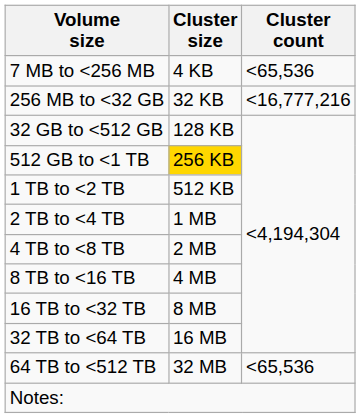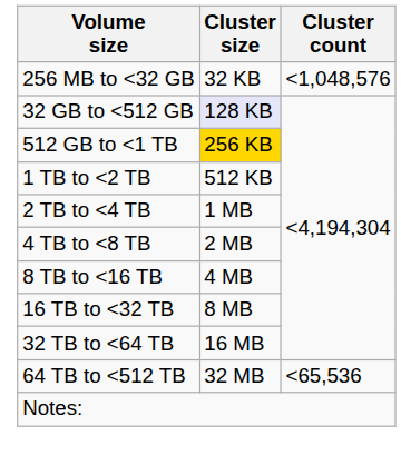 <table class="wikitable" style="float:right; margin:10px;">
 <tr>
 <th>Volume<br>size</th>
 <th>Cluster<br>size</th>
 <th>Cluster<br>count</th>
 </tr>
 <tr>
-<td>7 MB to <256 MB</td>
-<td>4 KB</td>
-<td><65,536</td>
-</tr>
-<tr>
 <td>256 MB to <32 GB</td>
 <td>32 KB</td>
-<td><16,777,216</td>
+<td><1,048,576</td>
 </tr>
 <tr>
 <td>32 GB to <512 GB</td>
-<td>128 KB</td>
+<td style="background: lavender;">128 KB</td>
 <td rowspan="8"><4,194,304</td>
 </tr>
 <tr>
 <td>512 GB to <1 TB</td>
 <td style="background: gold;">256 KB</td>
 </tr>
 <tr>
 <td>1 TB to <2 TB</td>
 <td>512 KB</td>
 </tr>
 <tr>
 <td>2 TB to <4 TB</td>
 <td>1 MB</td>
 </tr>
 <tr>
 <td>4 TB to <8 TB</td>
 <td>2 MB</td>
 </tr>
 <tr>
 <td>8 TB to <16 TB</td>
 <td>4 MB</td>
 </tr>
 <tr>
 <td>16 TB to <32 TB</td>
 <td>8 MB</td>
 </tr>
 <tr>
 <td>32 TB to <64 TB</td>
 <td>16 MB</td>
 </tr>
 <tr>
 <td>64 TB to <512 TB</td>
 <td>32 MB</td>
 <td><65,536</td>
 </tr>
 <tr>
 <td colspan="3" style="width:256px;">Notes: </td>
 </tr>
 </table>
